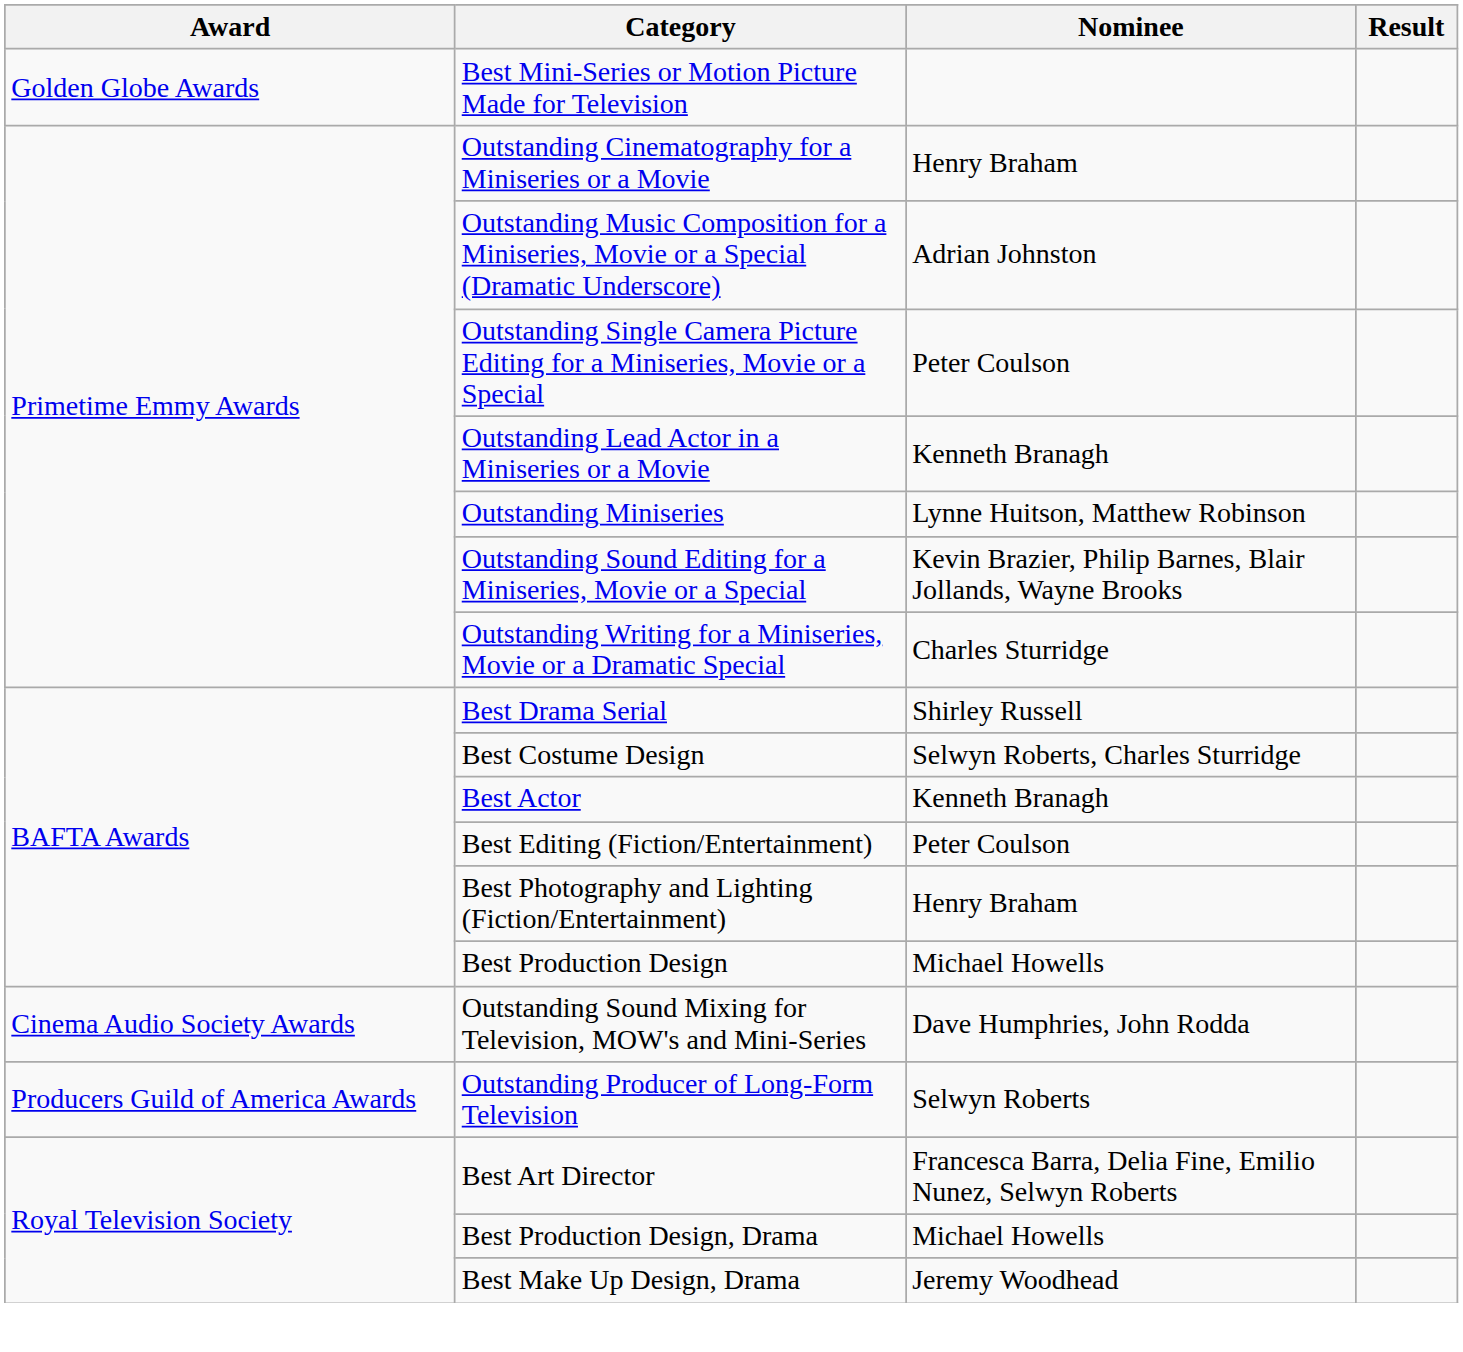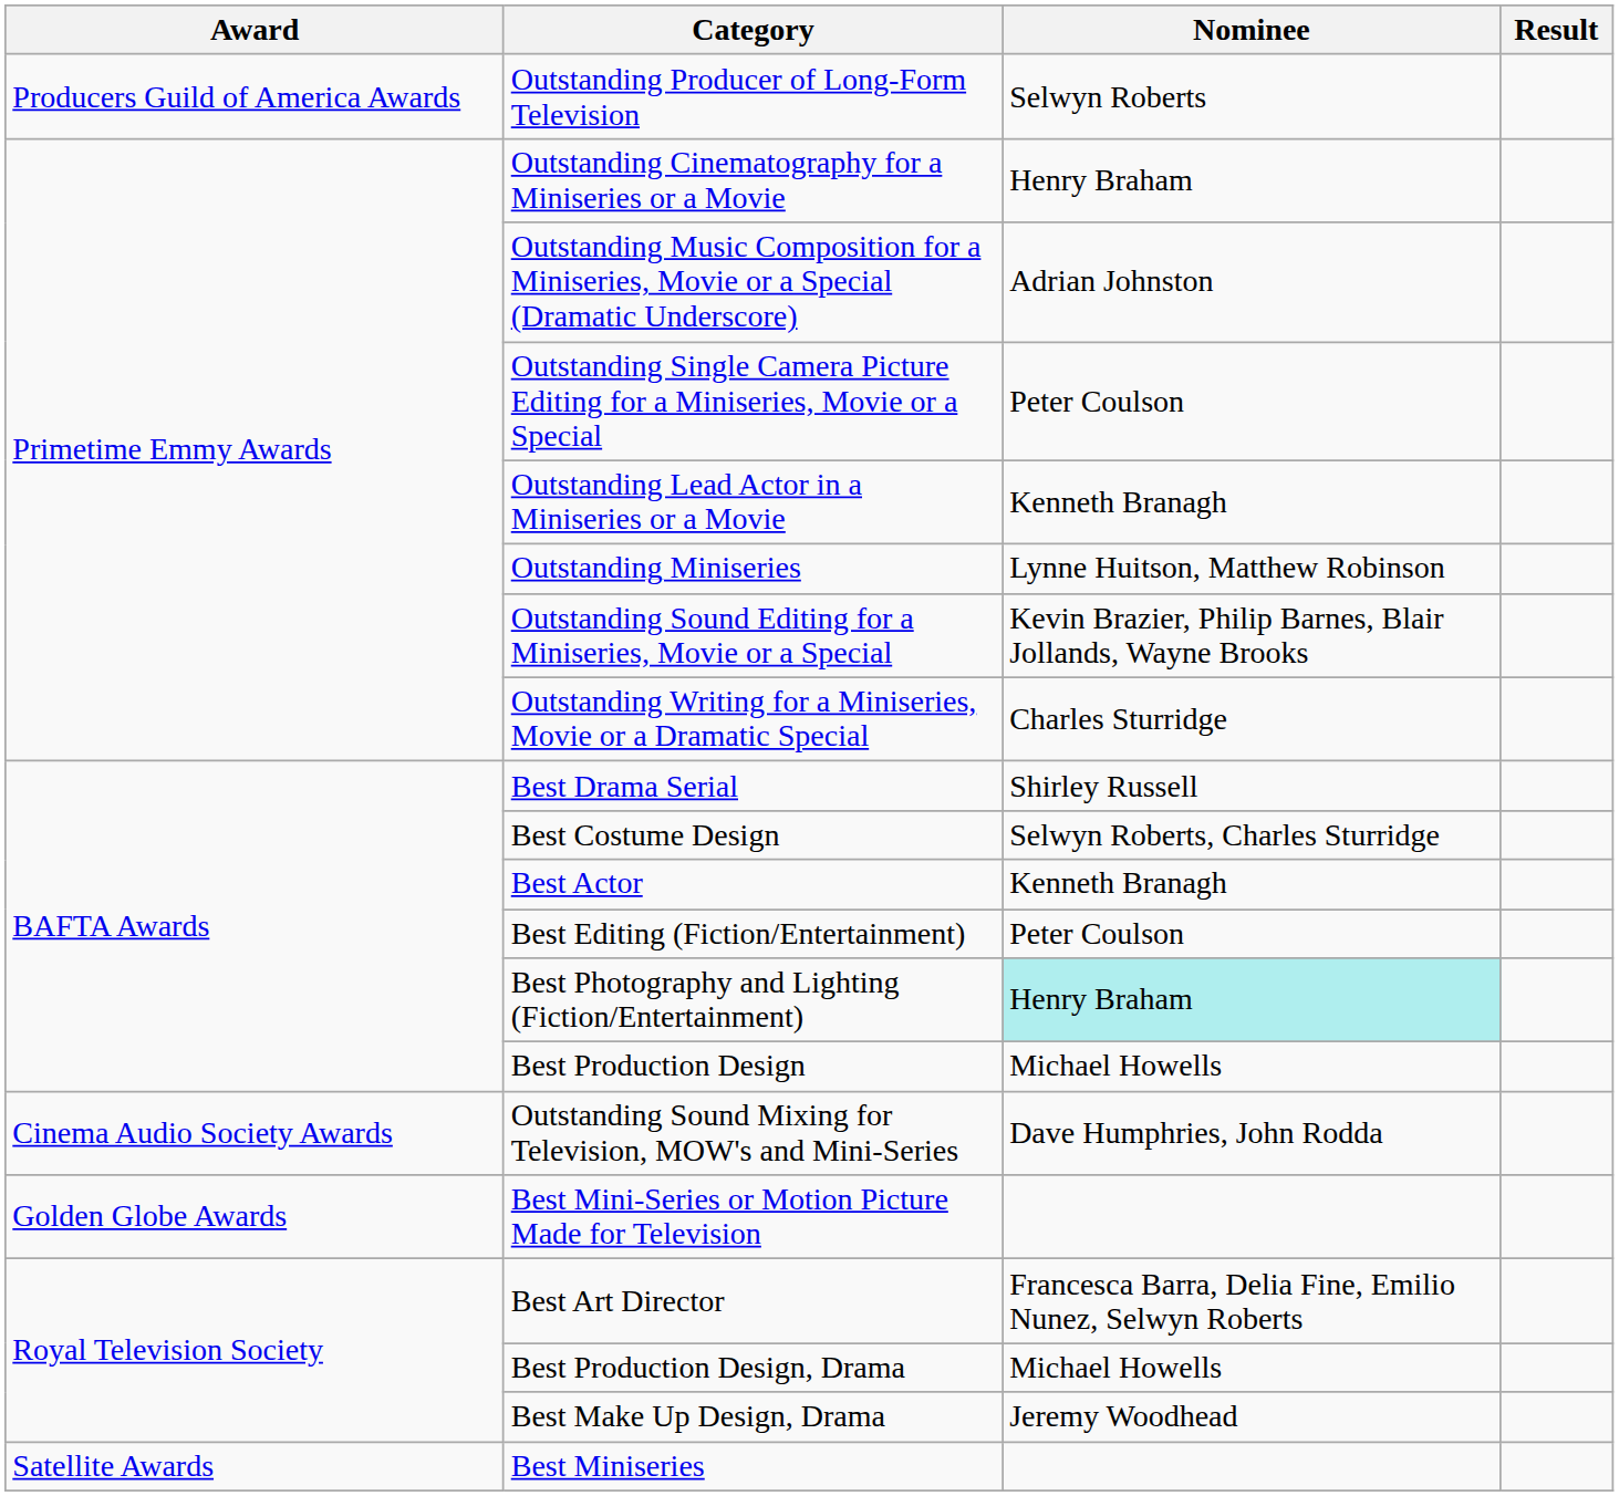 <table class="wikitable">
 <tr>
 <th style="width:250px;">Award</th>
 <th style="width:250px;">Category</th>
 <th style="width:250px;">Nominee</th>
 <th style="width:50px;">Result</th>
 </tr>
 <tr>
-<td><a href='#'>Golden Globe Awards</a></td>
-<td><a href='#'>Best Mini-Series or Motion Picture Made for Television</a></td>
-<td></td>
+<td><a href='#'>Producers Guild of America Awards</a></td>
+<td><a href='#'>Outstanding Producer of Long-Form Television</a></td>
+<td>Selwyn Roberts</td>
 <td></td>
 </tr>
 <tr>
 <td rowspan="7"><a href='#'>Primetime Emmy Awards</a></td>
 <td><a href='#'>Outstanding Cinematography for a Miniseries or a Movie</a></td>
 <td>Henry Braham </td>
 <td></td>
 </tr>
 <tr>
 <td><a href='#'>Outstanding Music Composition for a Miniseries, Movie or a Special (Dramatic Underscore)</a></td>
 <td>Adrian Johnston </td>
 <td></td>
 </tr>
 <tr>
 <td><a href='#'>Outstanding Single Camera Picture Editing for a Miniseries, Movie or a Special</a></td>
 <td>Peter Coulson </td>
 <td></td>
 </tr>
 <tr>
 <td><a href='#'>Outstanding Lead Actor in a Miniseries or a Movie</a></td>
 <td>Kenneth Branagh</td>
 <td></td>
 </tr>
 <tr>
 <td><a href='#'>Outstanding Miniseries</a></td>
 <td>Lynne Huitson, Matthew Robinson</td>
 <td></td>
 </tr>
 <tr>
 <td><a href='#'>Outstanding Sound Editing for a Miniseries, Movie or a Special</a></td>
 <td>Kevin Brazier, Philip Barnes, Blair Jollands, Wayne Brooks</td>
 <td></td>
 </tr>
 <tr>
 <td><a href='#'>Outstanding Writing for a Miniseries, Movie or a Dramatic Special</a></td>
 <td>Charles Sturridge</td>
 <td></td>
 </tr>
 <tr>
 <td rowspan="6"><a href='#'>BAFTA Awards</a></td>
 <td><a href='#'>Best Drama Serial</a></td>
 <td>Shirley Russell</td>
 <td></td>
 </tr>
 <tr>
 <td>Best Costume Design</td>
 <td>Selwyn Roberts, Charles Sturridge</td>
 <td></td>
 </tr>
 <tr>
 <td><a href='#'>Best Actor</a></td>
 <td>Kenneth Branagh</td>
 <td></td>
 </tr>
 <tr>
 <td>Best Editing (Fiction/Entertainment)</td>
 <td>Peter Coulson</td>
 <td></td>
 </tr>
 <tr>
 <td>Best Photography and Lighting (Fiction/Entertainment)</td>
-<td>Henry Braham</td>
+<td style="background: paleturquoise;">Henry Braham</td>
 <td></td>
 </tr>
 <tr>
 <td>Best Production Design</td>
 <td>Michael Howells</td>
 <td></td>
 </tr>
 <tr>
 <td><a href='#'>Cinema Audio Society Awards</a></td>
 <td>Outstanding Sound Mixing for Television, MOW's and Mini-Series</td>
 <td>Dave Humphries, John Rodda </td>
 <td></td>
 </tr>
 <tr>
-<td><a href='#'>Producers Guild of America Awards</a></td>
-<td><a href='#'>Outstanding Producer of Long-Form Television</a></td>
-<td>Selwyn Roberts</td>
+<td><a href='#'>Golden Globe Awards</a></td>
+<td><a href='#'>Best Mini-Series or Motion Picture Made for Television</a></td>
+<td></td>
 <td></td>
 </tr>
 <tr>
 <td rowspan="3"><a href='#'>Royal Television Society</a></td>
 <td>Best Art Director</td>
 <td>Francesca Barra, Delia Fine, Emilio Nunez, Selwyn Roberts</td>
 <td></td>
 </tr>
 <tr>
 <td>Best Production Design, Drama</td>
 <td>Michael Howells</td>
 <td></td>
 </tr>
 <tr>
 <td>Best Make Up Design, Drama</td>
 <td>Jeremy Woodhead</td>
 <td></td>
 </tr>
+<tr>
+<td><a href='#'>Satellite Awards</a></td>
+<td><a href='#'>Best Miniseries</a></td>
+<td></td>
+<td></td>
+</tr>
 </table>
